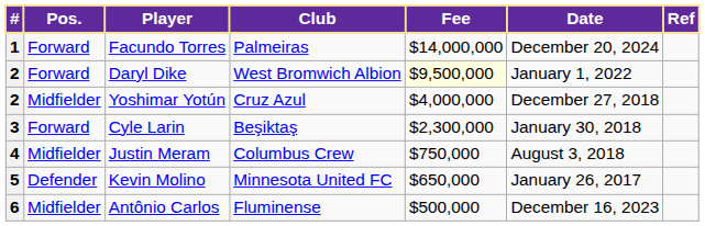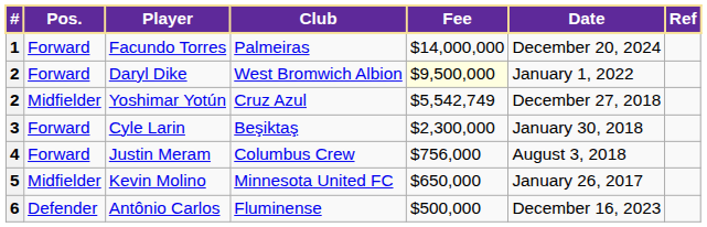 <table class="wikitable">
 <tr>
 <th style="background:#5E299A; color:#FFFFFF; border:2px solid #F8E196;">#</th>
 <th style="background:#5E299A; color:#FFFFFF; border:2px solid #F8E196;">Pos.</th>
 <th style="background:#5E299A; color:#FFFFFF; border:2px solid #F8E196;">Player</th>
 <th style="background:#5E299A; color:#FFFFFF; border:2px solid #F8E196;">Club</th>
 <th style="background:#5E299A; color:#FFFFFF; border:2px solid #F8E196;">Fee</th>
 <th style="background:#5E299A; color:#FFFFFF; border:2px solid #F8E196;">Date</th>
 <th style="background:#5E299A; color:#FFFFFF; border:2px solid #F8E196;">Ref</th>
 </tr>
 <tr>
 <th>1</th>
 <td><a href='#'>Forward</a></td>
 <td> <a href='#'>Facundo Torres</a></td>
 <td> <a href='#'>Palmeiras</a></td>
 <td>$14,000,000</td>
 <td>December 20, 2024</td>
 <td></td>
 </tr>
 <tr>
 <th>2</th>
 <td><a href='#'>Forward</a></td>
 <td> <a href='#'>Daryl Dike</a></td>
 <td> <a href='#'>West Bromwich Albion</a></td>
 <td style="background: lightyellow;">$9,500,000</td>
 <td>January 1, 2022</td>
 <td></td>
 </tr>
 <tr>
 <th>2</th>
 <td><a href='#'>Midfielder</a></td>
 <td> <a href='#'>Yoshimar Yotún</a></td>
 <td> <a href='#'>Cruz Azul</a></td>
-<td>$4,000,000</td>
+<td>$5,542,749</td>
 <td>December 27, 2018</td>
 <td></td>
 </tr>
 <tr>
 <th>3</th>
 <td style="text-align:left;"><a href='#'>Forward</a></td>
 <td> <a href='#'>Cyle Larin</a></td>
 <td> <a href='#'>Beşiktaş</a></td>
 <td>$2,300,000</td>
 <td>January 30, 2018</td>
 <td></td>
 </tr>
 <tr>
 <th>4</th>
-<td><a href='#'>Midfielder</a></td>
+<td><a href='#'>Forward</a></td>
 <td> <a href='#'>Justin Meram</a></td>
 <td> <a href='#'>Columbus Crew</a></td>
-<td>$750,000</td>
+<td>$756,000</td>
 <td>August 3, 2018</td>
 <td></td>
 </tr>
 <tr>
 <th>5</th>
-<td><a href='#'>Defender</a></td>
+<td><a href='#'>Midfielder</a></td>
 <td> <a href='#'>Kevin Molino</a></td>
 <td> <a href='#'>Minnesota United FC</a></td>
 <td>$650,000</td>
 <td>January 26, 2017</td>
 <td></td>
 </tr>
 <tr>
 <th>6</th>
-<td><a href='#'>Midfielder</a></td>
+<td><a href='#'>Defender</a></td>
 <td> <a href='#'>Antônio Carlos</a></td>
 <td> <a href='#'>Fluminense</a></td>
 <td>$500,000</td>
 <td>December 16, 2023</td>
 <td></td>
 </tr>
 </table>
